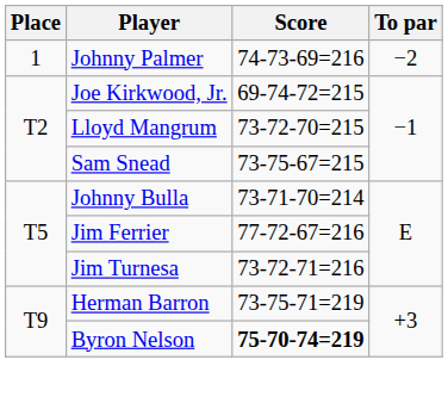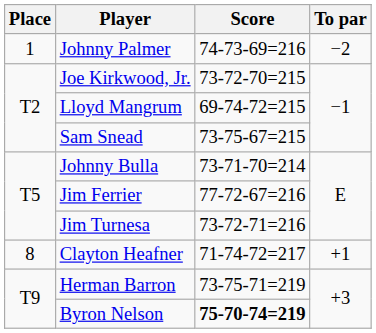 <table class="wikitable">
 <tr>
 <th>Place</th>
 <th>Player</th>
 <th>Score</th>
 <th>To par</th>
 </tr>
 <tr>
 <td align="center">1</td>
 <td> <a href='#'>Johnny Palmer</a></td>
 <td>74-73-69=216</td>
 <td align="center">−2</td>
 </tr>
 <tr>
 <td rowspan="3" align="center">T2</td>
 <td> <a href='#'>Joe Kirkwood, Jr.</a></td>
-<td>69-74-72=215</td>
+<td>73-72-70=215</td>
 <td rowspan="3"  align="center">−1</td>
 </tr>
 <tr>
 <td> <a href='#'>Lloyd Mangrum</a></td>
-<td>73-72-70=215</td>
+<td>69-74-72=215</td>
 </tr>
 <tr>
 <td> <a href='#'>Sam Snead</a></td>
 <td>73-75-67=215</td>
 </tr>
 <tr>
 <td rowspan="3" align="center">T5</td>
 <td> <a href='#'>Johnny Bulla</a></td>
 <td>73-71-70=214</td>
 <td rowspan="3" align="center">E</td>
 </tr>
 <tr>
 <td> <a href='#'>Jim Ferrier</a></td>
 <td>77-72-67=216</td>
 </tr>
 <tr>
 <td> <a href='#'>Jim Turnesa</a></td>
 <td>73-72-71=216</td>
 </tr>
 <tr>
+<td align="center">8</td>
+<td> <a href='#'>Clayton Heafner</a></td>
+<td>71-74-72=217</td>
+<td align="center">+1</td>
+</tr>
+<tr>
 <td rowspan="2" align="center">T9</td>
 <td> <a href='#'>Herman Barron</a></td>
 <td>73-75-71=219</td>
 <td rowspan="2" align="center">+3</td>
 </tr>
 <tr>
 <td> <a href='#'>Byron Nelson</a></td>
 <td><strong>75-70-74=219</strong></td>
 </tr>
 </table>
